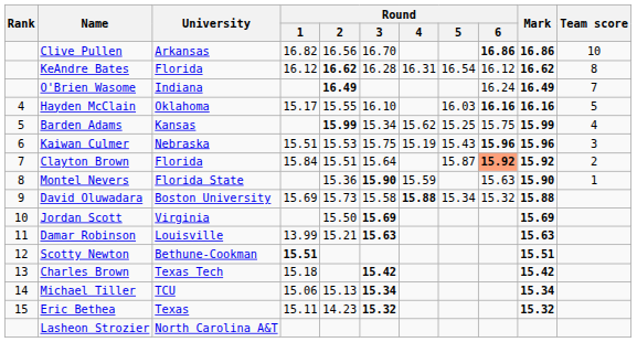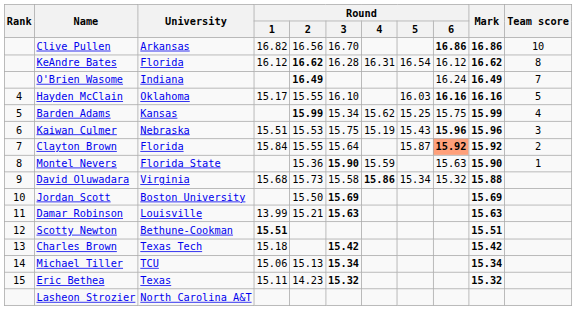 <table class="wikitable sortable" style="text-align:center">
 <tr>
 <th rowspan=2>Rank</th>
 <th rowspan=2>Name</th>
 <th rowspan=2>University</th>
 <th colspan=6>Round</th>
 <th rowspan=2>Mark</th>
 <th rowspan=2>Team score</th>
 </tr>
 <tr>
 <th>1</th>
 <th>2</th>
 <th>3</th>
 <th>4</th>
 <th>5</th>
 <th>6</th>
 </tr>
 <tr>
 <td></td>
 <td align=left><a href='#'>Clive Pullen</a></td>
 <td align=left><a href='#'>Arkansas</a></td>
 <td>16.82</td>
 <td>16.56</td>
 <td>16.70</td>
 <td></td>
 <td></td>
 <td><strong>16.86</strong></td>
 <td><strong>16.86</strong></td>
 <td>10</td>
 </tr>
 <tr>
 <td></td>
 <td align=left><a href='#'>KeAndre Bates</a></td>
 <td align=left><a href='#'>Florida</a></td>
 <td>16.12</td>
 <td><strong>16.62</strong></td>
 <td>16.28</td>
 <td>16.31</td>
 <td>16.54</td>
 <td>16.12</td>
 <td><strong>16.62</strong></td>
 <td>8</td>
 </tr>
 <tr>
 <td></td>
 <td align=left><a href='#'>O'Brien Wasome</a></td>
 <td align=left><a href='#'>Indiana</a></td>
 <td></td>
 <td><strong>16.49</strong></td>
 <td></td>
 <td></td>
 <td></td>
 <td>16.24</td>
 <td><strong>16.49</strong></td>
 <td>7</td>
 </tr>
 <tr>
 <td>4</td>
 <td align=left><a href='#'>Hayden McClain</a></td>
 <td align=left><a href='#'>Oklahoma</a></td>
 <td>15.17</td>
 <td>15.55</td>
 <td>16.10</td>
 <td></td>
 <td>16.03</td>
 <td><strong>16.16</strong></td>
 <td><strong>16.16</strong></td>
 <td>5</td>
 </tr>
 <tr>
 <td>5</td>
 <td align=left><a href='#'>Barden Adams</a></td>
 <td align=left><a href='#'>Kansas</a></td>
 <td></td>
 <td><strong>15.99</strong></td>
 <td>15.34</td>
 <td>15.62</td>
 <td>15.25</td>
 <td>15.75</td>
 <td><strong>15.99</strong></td>
 <td>4</td>
 </tr>
 <tr>
 <td>6</td>
 <td align=left><a href='#'>Kaiwan Culmer</a></td>
 <td align=left><a href='#'>Nebraska</a></td>
 <td>15.51</td>
 <td>15.53</td>
 <td>15.75</td>
 <td>15.19</td>
 <td>15.43</td>
 <td><strong>15.96</strong></td>
 <td><strong>15.96</strong></td>
 <td>3</td>
 </tr>
 <tr>
 <td>7</td>
 <td align=left><a href='#'>Clayton Brown</a></td>
 <td align=left><a href='#'>Florida</a></td>
 <td>15.84</td>
-<td>15.51</td>
+<td>15.55</td>
 <td>15.64</td>
 <td></td>
 <td>15.87</td>
 <td style="background: lightsalmon;"><strong>15.92</strong></td>
 <td><strong>15.92</strong></td>
 <td>2</td>
 </tr>
 <tr>
 <td>8</td>
 <td align=left><a href='#'>Montel Nevers</a></td>
 <td align=left><a href='#'>Florida State</a></td>
 <td></td>
 <td>15.36</td>
 <td><strong>15.90</strong></td>
 <td>15.59</td>
 <td></td>
 <td>15.63</td>
 <td><strong>15.90</strong></td>
 <td>1</td>
 </tr>
 <tr>
 <td>9</td>
 <td align=left><a href='#'>David Oluwadara</a></td>
-<td align=left><a href='#'>Boston University</a></td>
-<td>15.69</td>
+<td align=left><a href='#'>Virginia</a></td>
+<td>15.68</td>
 <td>15.73</td>
 <td>15.58</td>
-<td><strong>15.88</strong></td>
+<td><strong>15.86</strong></td>
 <td>15.34</td>
 <td>15.32</td>
 <td><strong>15.88</strong></td>
 <td></td>
 </tr>
 <tr>
 <td>10</td>
 <td align=left><a href='#'>Jordan Scott</a></td>
-<td align=left><a href='#'>Virginia</a></td>
+<td align=left><a href='#'>Boston University</a></td>
 <td></td>
 <td>15.50</td>
 <td><strong>15.69</strong></td>
 <td></td>
 <td></td>
 <td></td>
 <td><strong>15.69</strong></td>
 <td></td>
 </tr>
 <tr>
 <td>11</td>
 <td align=left><a href='#'>Damar Robinson</a></td>
 <td align=left><a href='#'>Louisville</a></td>
 <td>13.99</td>
 <td>15.21</td>
 <td><strong>15.63</strong></td>
 <td></td>
 <td></td>
 <td></td>
 <td><strong>15.63</strong></td>
 <td></td>
 </tr>
 <tr>
 <td>12</td>
 <td align=left><a href='#'>Scotty Newton</a></td>
 <td align=left><a href='#'>Bethune-Cookman</a></td>
 <td><strong>15.51</strong></td>
 <td></td>
 <td></td>
 <td></td>
 <td></td>
 <td></td>
 <td><strong>15.51</strong></td>
 <td></td>
 </tr>
 <tr>
 <td>13</td>
 <td align=left><a href='#'>Charles Brown</a></td>
 <td align=left><a href='#'>Texas Tech</a></td>
 <td>15.18</td>
 <td></td>
 <td><strong>15.42</strong></td>
 <td></td>
 <td></td>
 <td></td>
 <td><strong>15.42</strong></td>
 <td></td>
 </tr>
 <tr>
 <td>14</td>
 <td align=left><a href='#'>Michael Tiller</a></td>
 <td align=left><a href='#'>TCU</a></td>
 <td>15.06</td>
 <td>15.13</td>
 <td><strong>15.34</strong></td>
 <td></td>
 <td></td>
 <td></td>
 <td><strong>15.34</strong></td>
 <td></td>
 </tr>
 <tr>
 <td>15</td>
 <td align=left><a href='#'>Eric Bethea</a></td>
 <td align=left><a href='#'>Texas</a></td>
 <td>15.11</td>
 <td>14.23</td>
 <td><strong>15.32</strong></td>
 <td></td>
 <td></td>
 <td></td>
 <td><strong>15.32</strong></td>
 <td></td>
 </tr>
 <tr>
 <td></td>
 <td align=left><a href='#'>Lasheon Strozier</a></td>
 <td align=left><a href='#'>North Carolina A&T</a></td>
 <td></td>
 <td></td>
 <td></td>
 <td></td>
 <td></td>
 <td></td>
 <td><strong></strong></td>
 <td></td>
 </tr>
 </table>
